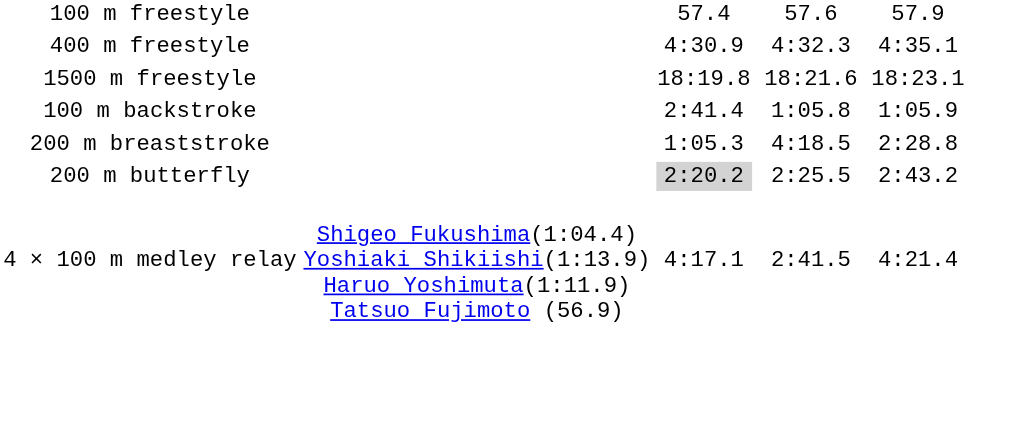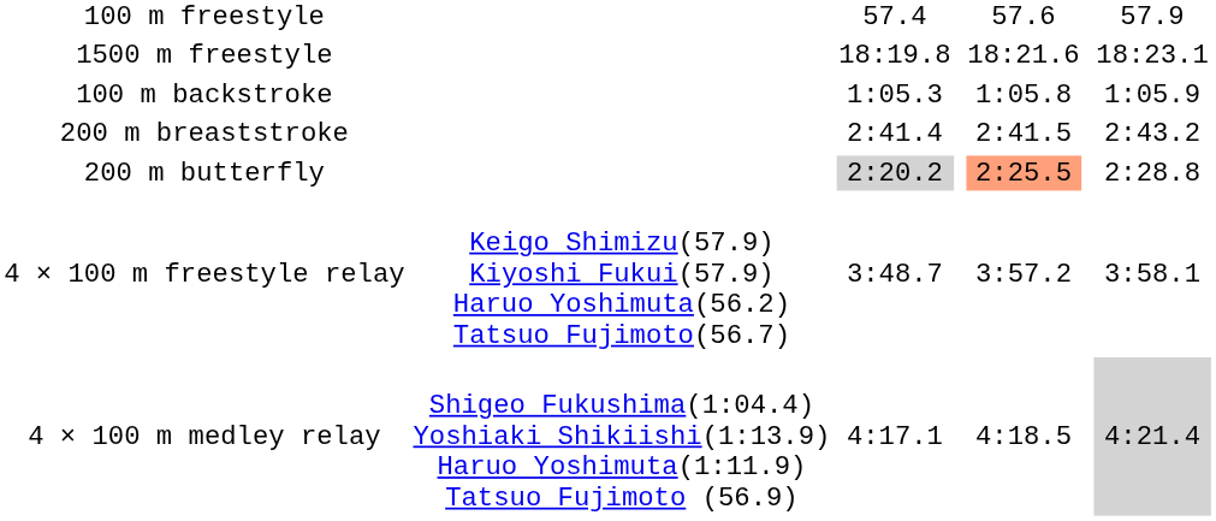 <table>
 <tr align="center">
 <td>100 m freestyle</td>
 <td></td>
 <td>57.4</td>
 <td></td>
 <td>57.6</td>
 <td></td>
 <td>57.9</td>
-</tr>
-<tr align="center">
-<td>400 m freestyle</td>
-<td></td>
-<td>4:30.9</td>
-<td></td>
-<td>4:32.3</td>
-<td></td>
-<td>4:35.1</td>
 </tr>
 <tr align="center">
 <td>1500 m freestyle</td>
 <td></td>
 <td>18:19.8</td>
 <td></td>
 <td>18:21.6</td>
 <td></td>
 <td>18:23.1</td>
 </tr>
 <tr align="center">
 <td>100 m backstroke</td>
 <td></td>
-<td>2:41.4</td>
+<td>1:05.3</td>
 <td></td>
 <td>1:05.8</td>
 <td></td>
 <td>1:05.9</td>
 </tr>
 <tr align="center">
 <td>200 m breaststroke</td>
 <td></td>
-<td>1:05.3</td>
+<td>2:41.4</td>
 <td></td>
-<td>4:18.5</td>
+<td>2:41.5</td>
 <td></td>
-<td>2:28.8</td>
+<td>2:43.2</td>
 </tr>
 <tr align="center">
 <td>200 m butterfly</td>
 <td></td>
 <td style="background: lightgrey;">2:20.2</td>
 <td></td>
-<td>2:25.5</td>
+<td style="background: lightsalmon;">2:25.5</td>
 <td></td>
-<td>2:43.2</td>
+<td>2:28.8</td>
+</tr>
+<tr align="center">
+<td>4 × 100 m freestyle relay</td>
+<td><br><a href='#'>Keigo Shimizu</a>(57.9)<br><a href='#'>Kiyoshi Fukui</a>(57.9)<br><a href='#'>Haruo Yoshimuta</a>(56.2)<br><a href='#'>Tatsuo Fujimoto</a>(56.7)</td>
+<td>3:48.7</td>
+<td></td>
+<td>3:57.2</td>
+<td></td>
+<td>3:58.1</td>
 </tr>
 <tr align="center">
 <td>4 × 100 m medley relay</td>
 <td><br><a href='#'>Shigeo Fukushima</a>(1:04.4)<br><a href='#'>Yoshiaki Shikiishi</a>(1:13.9)<br><a href='#'>Haruo Yoshimuta</a>(1:11.9)<br><a href='#'>Tatsuo Fujimoto</a> (56.9)</td>
 <td>4:17.1</td>
 <td></td>
-<td>2:41.5</td>
+<td>4:18.5</td>
 <td></td>
-<td>4:21.4</td>
+<td style="background: lightgrey;">4:21.4</td>
 </tr>
 </table>
